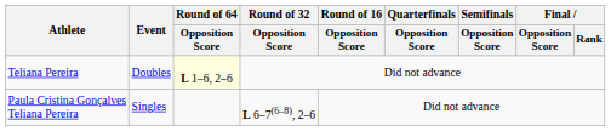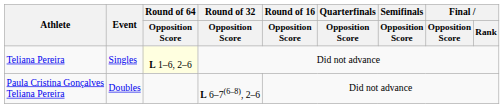 <table class=wikitable style="font-size:90%">
 <tr>
 <th rowspan="2">Athlete</th>
 <th rowspan="2">Event</th>
 <th>Round of 64</th>
 <th>Round of 32</th>
 <th>Round of 16</th>
 <th>Quarterfinals</th>
 <th>Semifinals</th>
 <th colspan=2>Final / </th>
 </tr>
 <tr style="font-size:95%">
 <th>Opposition<br>Score</th>
 <th>Opposition<br>Score</th>
 <th>Opposition<br>Score</th>
 <th>Opposition<br>Score</th>
 <th>Opposition<br>Score</th>
 <th>Opposition<br>Score</th>
 <th>Rank</th>
 </tr>
 <tr align=center>
 <td align=left><a href='#'>Teliana Pereira</a></td>
-<td align=left><a href='#'>Doubles</a></td>
+<td align=left><a href='#'>Singles</a></td>
 <td style="background: lightyellow;"><br><strong>L</strong> 1–6, 2–6</td>
 <td colspan=6>Did not advance</td>
 </tr>
 <tr align=center>
 <td align=left><a href='#'>Paula Cristina Gonçalves</a><br><a href='#'>Teliana Pereira</a></td>
-<td align=left><a href='#'>Singles</a></td>
+<td align=left><a href='#'>Doubles</a></td>
 <td></td>
 <td><br><strong>L</strong> 6–7<sup>(6–8)</sup>, 2–6</td>
 <td colspan=5>Did not advance</td>
 </tr>
 </table>
